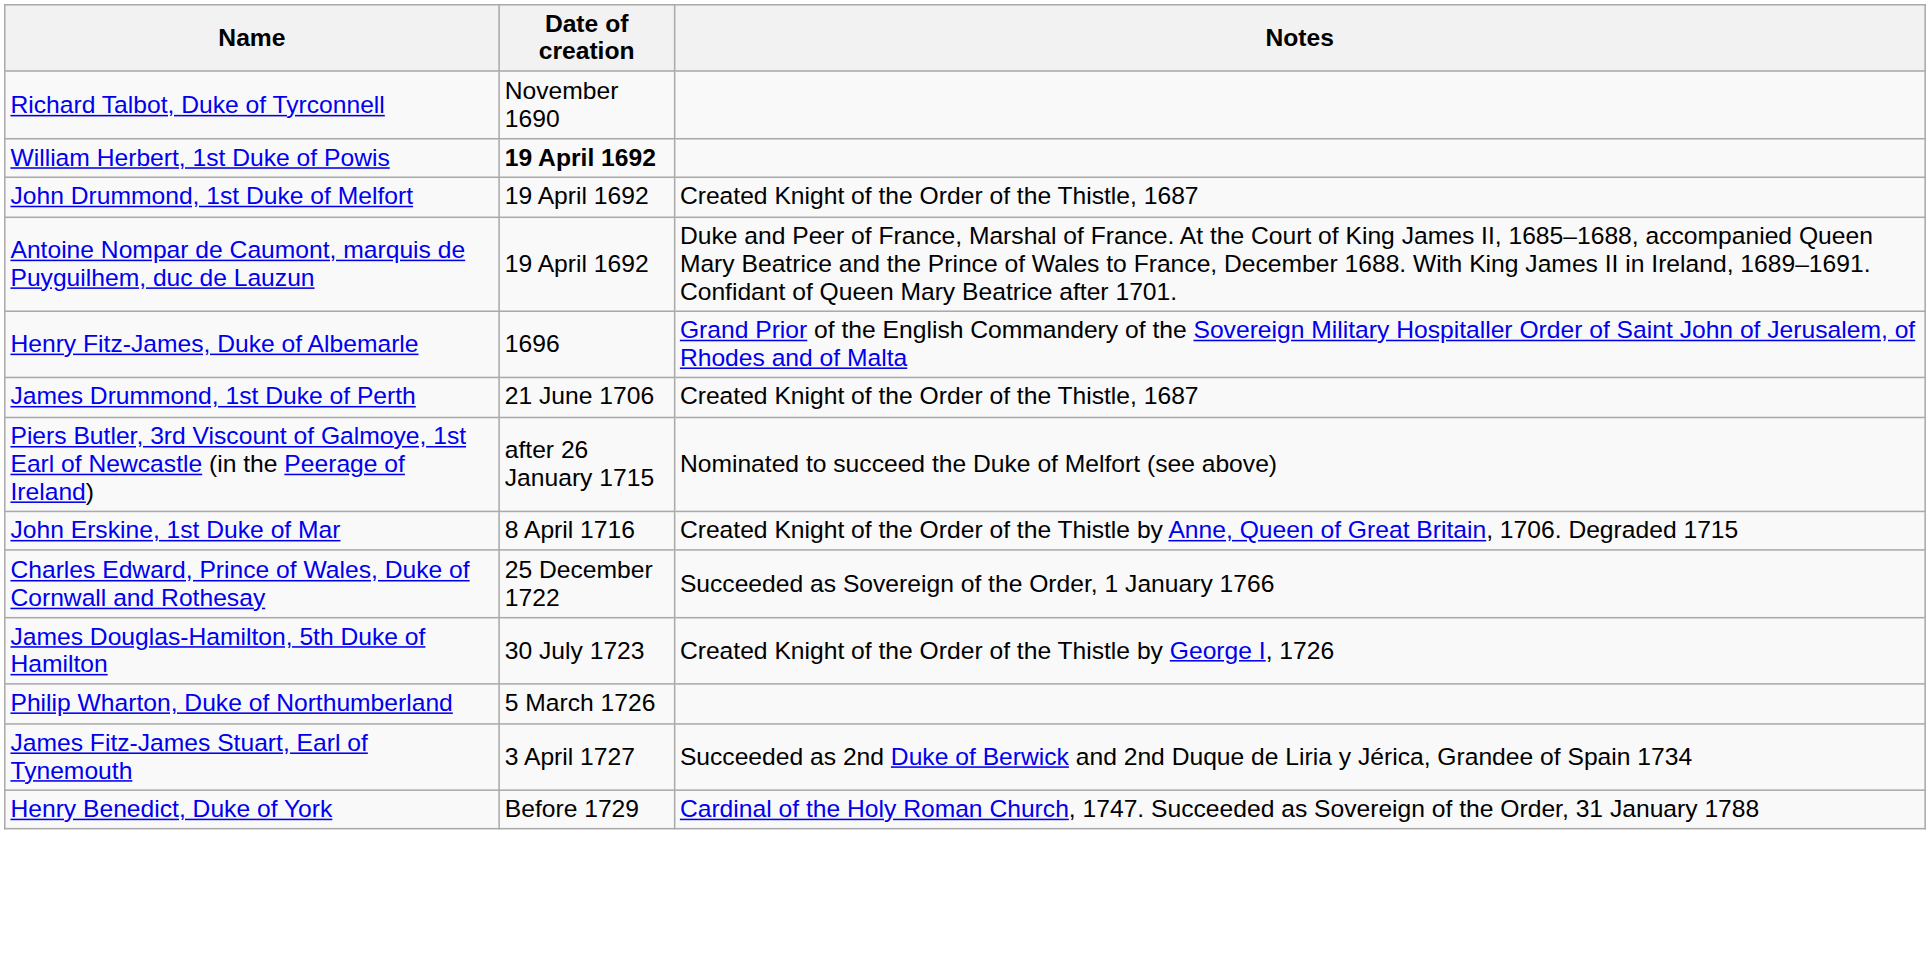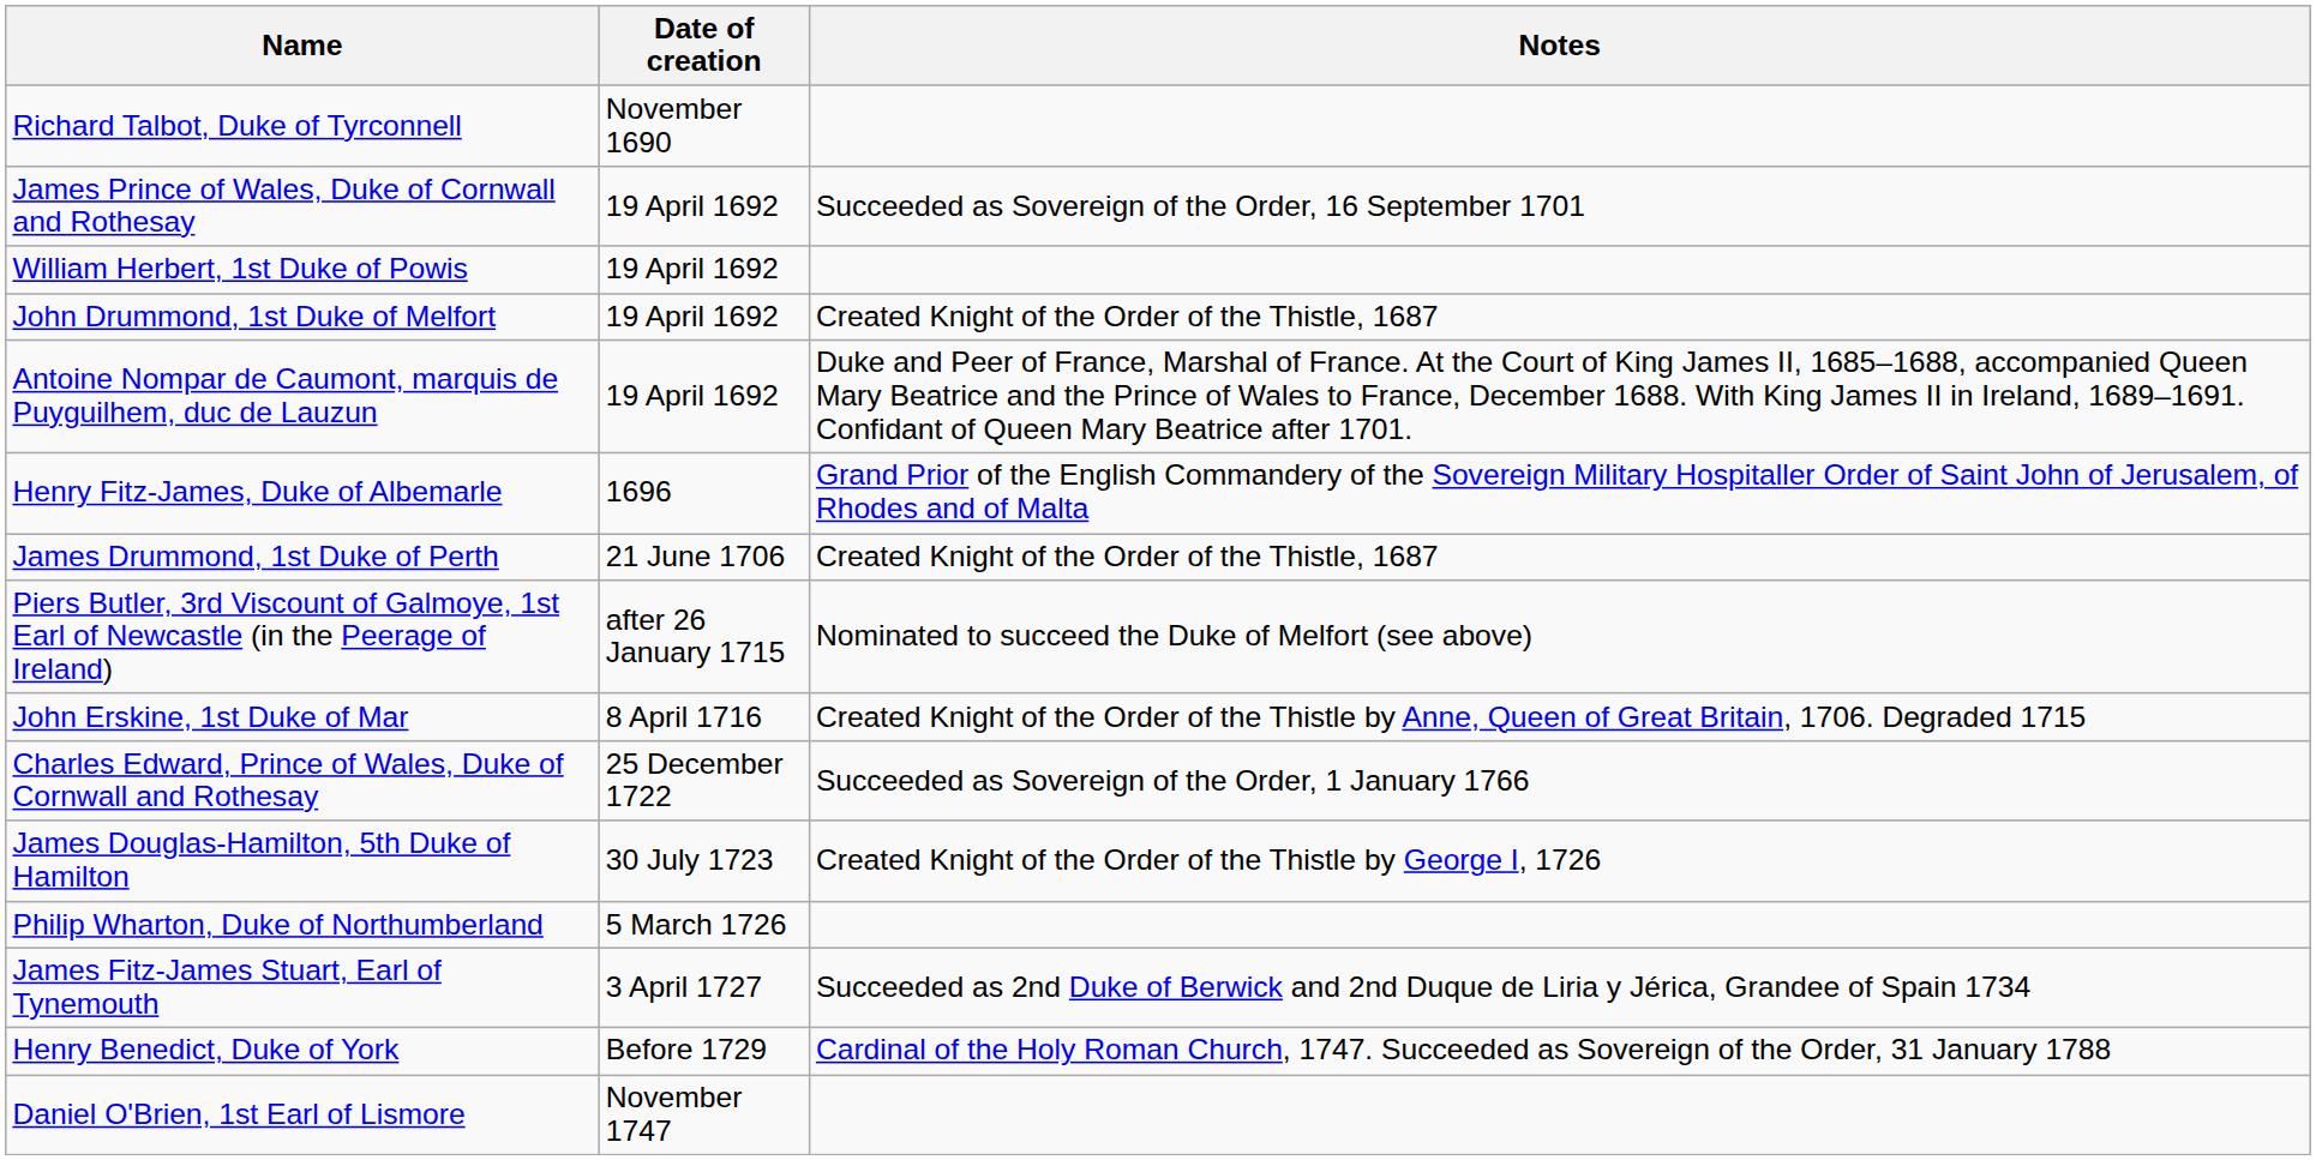 <table class="wikitable">
 <tr>
 <th>Name</th>
 <th>Date of creation</th>
 <th>Notes</th>
 </tr>
 <tr>
 <td><a href='#'>Richard Talbot, Duke of Tyrconnell</a></td>
 <td>November 1690</td>
 <td> </td>
 </tr>
 <tr>
+<td><a href='#'>James Prince of Wales, Duke of Cornwall and Rothesay</a></td>
+<td>19 April 1692</td>
+<td>Succeeded as Sovereign of the Order, 16 September 1701</td>
+</tr>
+<tr>
 <td><a href='#'>William Herbert, 1st Duke of Powis</a></td>
-<td><strong>19 April 1692</strong></td>
+<td>19 April 1692</td>
 <td> </td>
 </tr>
 <tr>
 <td><a href='#'>John Drummond, 1st Duke of Melfort</a></td>
 <td>19 April 1692</td>
 <td>Created Knight of the Order of the Thistle, 1687</td>
 </tr>
 <tr>
 <td><a href='#'>Antoine Nompar de Caumont, marquis de Puyguilhem, duc de Lauzun</a></td>
 <td>19 April 1692</td>
 <td>Duke and Peer of France, Marshal of France. At the Court of King James II, 1685–1688, accompanied Queen Mary Beatrice and the Prince of Wales to France, December 1688. With King James II in Ireland, 1689–1691. Confidant of Queen Mary Beatrice after 1701.</td>
 </tr>
 <tr>
 <td><a href='#'>Henry Fitz-James, Duke of Albemarle</a></td>
 <td>1696</td>
 <td><a href='#'>Grand Prior</a> of the English Commandery of the <a href='#'>Sovereign Military Hospitaller Order of Saint John of Jerusalem, of Rhodes and of Malta</a></td>
 </tr>
 <tr>
 <td><a href='#'>James Drummond, 1st Duke of Perth</a></td>
 <td>21 June 1706</td>
 <td>Created Knight of the Order of the Thistle, 1687</td>
 </tr>
 <tr>
 <td><a href='#'>Piers Butler, 3rd Viscount of Galmoye, 1st Earl of Newcastle</a> (in the <a href='#'>Peerage of Ireland</a>)</td>
 <td>after 26 January 1715</td>
 <td>Nominated to succeed the Duke of Melfort (see above)</td>
 </tr>
 <tr>
 <td><a href='#'>John Erskine, 1st Duke of Mar</a></td>
 <td>8 April 1716</td>
 <td>Created Knight of the Order of the Thistle by <a href='#'>Anne, Queen of Great Britain</a>, 1706. Degraded 1715</td>
 </tr>
 <tr>
 <td><a href='#'>Charles Edward, Prince of Wales, Duke of Cornwall and Rothesay</a></td>
 <td>25 December 1722</td>
 <td>Succeeded as Sovereign of the Order, 1 January 1766</td>
 </tr>
 <tr>
 <td><a href='#'>James Douglas-Hamilton, 5th Duke of Hamilton</a></td>
 <td>30 July 1723</td>
 <td>Created Knight of the Order of the Thistle by <a href='#'>George I</a>, 1726</td>
 </tr>
 <tr>
 <td><a href='#'>Philip Wharton, Duke of Northumberland</a></td>
 <td>5 March 1726</td>
 <td> </td>
 </tr>
 <tr>
 <td><a href='#'>James Fitz-James Stuart, Earl of Tynemouth</a></td>
 <td>3 April 1727</td>
 <td>Succeeded as 2nd <a href='#'>Duke of Berwick</a> and 2nd Duque de Liria y Jérica, Grandee of Spain 1734</td>
 </tr>
 <tr>
 <td><a href='#'>Henry Benedict, Duke of York</a></td>
 <td>Before 1729</td>
 <td><a href='#'>Cardinal of the Holy Roman Church</a>, 1747. Succeeded as Sovereign of the Order, 31 January 1788</td>
 </tr>
+<tr>
+<td><a href='#'>Daniel O'Brien, 1st Earl of Lismore</a></td>
+<td>November 1747</td>
+<td> </td>
+</tr>
 </table>
